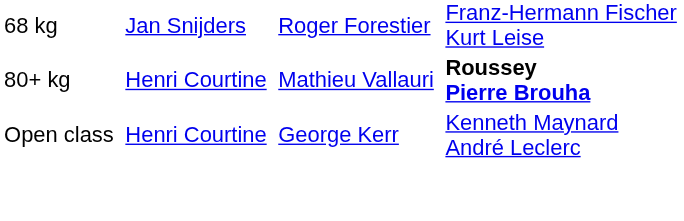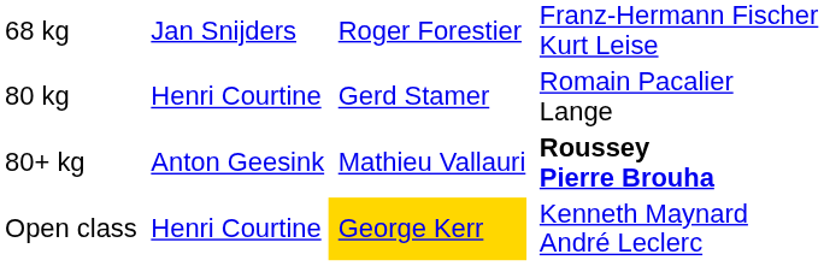 <table>
 <tr>
 <td>68 kg</td>
 <td> <a href='#'>Jan Snijders</a></td>
 <td> <a href='#'>Roger Forestier</a></td>
 <td> <a href='#'>Franz-Hermann Fischer</a><br> <a href='#'>Kurt Leise</a></td>
 </tr>
 <tr>
+<td>80 kg</td>
+<td> <a href='#'>Henri Courtine</a></td>
+<td> <a href='#'>Gerd Stamer</a></td>
+<td> <a href='#'>Romain Pacalier</a><br> Lange</td>
+</tr>
+<tr>
 <td>80+ kg</td>
-<td> <a href='#'>Henri Courtine</a></td>
+<td> <a href='#'>Anton Geesink</a></td>
 <td> <a href='#'>Mathieu Vallauri</a></td>
 <td><strong> Roussey<br> <a href='#'>Pierre Brouha</a></strong></td>
 </tr>
 <tr>
 <td>Open class</td>
 <td> <a href='#'>Henri Courtine</a></td>
-<td> <a href='#'>George Kerr</a></td>
+<td style="background: gold;"> <a href='#'>George Kerr</a></td>
 <td> <a href='#'>Kenneth Maynard</a><br> <a href='#'>André Leclerc</a></td>
 </tr>
 </table>
